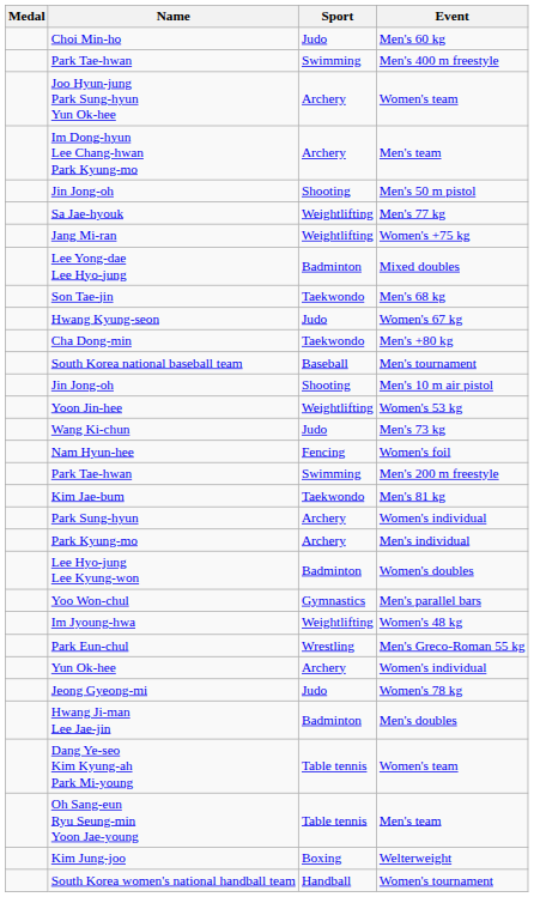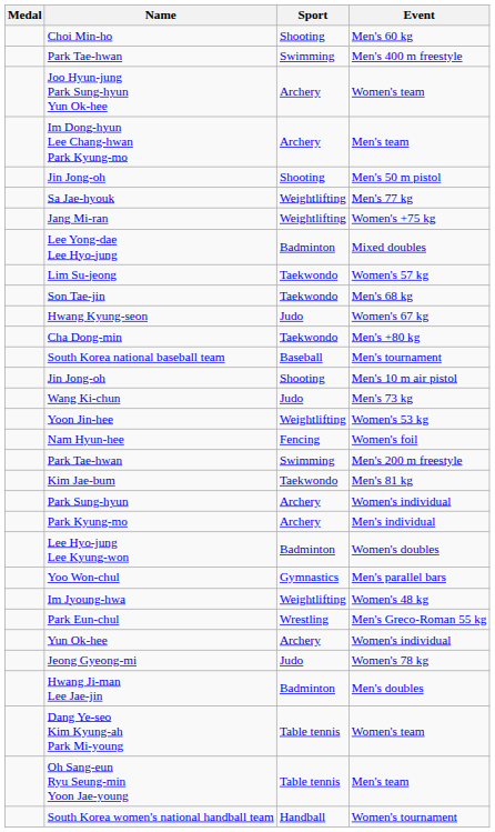 <table class="wikitable sortable" style="font-size:95%">
 <tr>
 <th>Medal</th>
 <th>Name</th>
 <th>Sport</th>
 <th>Event</th>
 </tr>
 <tr>
 <td></td>
 <td><a href='#'>Choi Min-ho</a></td>
-<td><a href='#'>Judo</a></td>
+<td><a href='#'>Shooting</a></td>
 <td><a href='#'>Men's 60 kg</a></td>
 </tr>
 <tr>
 <td></td>
 <td><a href='#'>Park Tae-hwan</a></td>
 <td><a href='#'>Swimming</a></td>
 <td><a href='#'>Men's 400 m freestyle</a></td>
 </tr>
 <tr>
 <td></td>
 <td><a href='#'>Joo Hyun-jung</a><br><a href='#'>Park Sung-hyun</a><br><a href='#'>Yun Ok-hee</a></td>
 <td><a href='#'>Archery</a></td>
 <td><a href='#'>Women's team</a></td>
 </tr>
 <tr>
 <td></td>
 <td><a href='#'>Im Dong-hyun</a><br><a href='#'>Lee Chang-hwan</a><br><a href='#'>Park Kyung-mo</a></td>
 <td><a href='#'>Archery</a></td>
 <td><a href='#'>Men's team</a></td>
 </tr>
 <tr>
 <td></td>
 <td><a href='#'>Jin Jong-oh</a></td>
 <td><a href='#'>Shooting</a></td>
 <td><a href='#'>Men's 50 m pistol</a></td>
 </tr>
 <tr>
 <td></td>
 <td><a href='#'>Sa Jae-hyouk</a></td>
 <td><a href='#'>Weightlifting</a></td>
 <td><a href='#'>Men's 77 kg</a></td>
 </tr>
 <tr>
 <td></td>
 <td><a href='#'>Jang Mi-ran</a></td>
 <td><a href='#'>Weightlifting</a></td>
 <td><a href='#'>Women's +75 kg</a></td>
 </tr>
 <tr>
 <td></td>
 <td><a href='#'>Lee Yong-dae</a><br><a href='#'>Lee Hyo-jung</a></td>
 <td><a href='#'>Badminton</a></td>
 <td><a href='#'>Mixed doubles</a></td>
 </tr>
 <tr>
 <td></td>
+<td><a href='#'>Lim Su-jeong</a></td>
+<td><a href='#'>Taekwondo</a></td>
+<td><a href='#'>Women's 57 kg</a></td>
+</tr>
+<tr>
+<td></td>
 <td><a href='#'>Son Tae-jin</a></td>
 <td><a href='#'>Taekwondo</a></td>
 <td><a href='#'>Men's 68 kg</a></td>
 </tr>
 <tr>
 <td></td>
 <td><a href='#'>Hwang Kyung-seon</a></td>
 <td><a href='#'>Judo</a></td>
 <td><a href='#'>Women's 67 kg</a></td>
 </tr>
 <tr>
 <td></td>
 <td><a href='#'>Cha Dong-min</a></td>
 <td><a href='#'>Taekwondo</a></td>
 <td><a href='#'>Men's +80 kg</a></td>
 </tr>
 <tr>
 <td></td>
 <td><a href='#'>South Korea national baseball team</a><br></td>
 <td><a href='#'>Baseball</a></td>
 <td><a href='#'>Men's tournament</a></td>
 </tr>
 <tr>
 <td></td>
 <td><a href='#'>Jin Jong-oh</a></td>
 <td><a href='#'>Shooting</a></td>
 <td><a href='#'>Men's 10 m air pistol</a></td>
 </tr>
 <tr>
 <td></td>
+<td><a href='#'>Wang Ki-chun</a></td>
+<td><a href='#'>Judo</a></td>
+<td><a href='#'>Men's 73 kg</a></td>
+</tr>
+<tr>
+<td></td>
 <td><a href='#'>Yoon Jin-hee</a></td>
 <td><a href='#'>Weightlifting</a></td>
 <td><a href='#'>Women's 53 kg</a></td>
-</tr>
-<tr>
-<td></td>
-<td><a href='#'>Wang Ki-chun</a></td>
-<td><a href='#'>Judo</a></td>
-<td><a href='#'>Men's 73 kg</a></td>
 </tr>
 <tr>
 <td></td>
 <td><a href='#'>Nam Hyun-hee</a></td>
 <td><a href='#'>Fencing</a></td>
 <td><a href='#'>Women's foil</a></td>
 </tr>
 <tr>
 <td></td>
 <td><a href='#'>Park Tae-hwan</a></td>
 <td><a href='#'>Swimming</a></td>
 <td><a href='#'>Men's 200 m freestyle</a></td>
 </tr>
 <tr>
 <td></td>
 <td><a href='#'>Kim Jae-bum</a></td>
 <td><a href='#'>Taekwondo</a></td>
 <td><a href='#'>Men's 81 kg</a></td>
 </tr>
 <tr>
 <td></td>
 <td><a href='#'>Park Sung-hyun</a></td>
 <td><a href='#'>Archery</a></td>
 <td><a href='#'>Women's individual</a></td>
 </tr>
 <tr>
 <td></td>
 <td><a href='#'>Park Kyung-mo</a></td>
 <td><a href='#'>Archery</a></td>
 <td><a href='#'>Men's individual</a></td>
 </tr>
 <tr>
 <td></td>
 <td><a href='#'>Lee Hyo-jung</a><br><a href='#'>Lee Kyung-won</a></td>
 <td><a href='#'>Badminton</a></td>
 <td><a href='#'>Women's doubles</a></td>
 </tr>
 <tr>
 <td></td>
 <td><a href='#'>Yoo Won-chul</a></td>
 <td><a href='#'>Gymnastics</a></td>
 <td><a href='#'>Men's parallel bars</a></td>
 </tr>
 <tr>
 <td></td>
 <td><a href='#'>Im Jyoung-hwa</a></td>
 <td><a href='#'>Weightlifting</a></td>
 <td><a href='#'>Women's 48 kg</a></td>
 </tr>
 <tr>
 <td></td>
 <td><a href='#'>Park Eun-chul</a></td>
 <td><a href='#'>Wrestling</a></td>
 <td><a href='#'>Men's Greco-Roman 55 kg</a></td>
 </tr>
 <tr>
 <td></td>
 <td><a href='#'>Yun Ok-hee</a></td>
 <td><a href='#'>Archery</a></td>
 <td><a href='#'>Women's individual</a></td>
 </tr>
 <tr>
 <td></td>
 <td><a href='#'>Jeong Gyeong-mi</a></td>
 <td><a href='#'>Judo</a></td>
 <td><a href='#'>Women's 78 kg</a></td>
 </tr>
 <tr>
 <td></td>
 <td><a href='#'>Hwang Ji-man</a><br><a href='#'>Lee Jae-jin</a></td>
 <td><a href='#'>Badminton</a></td>
 <td><a href='#'>Men's doubles</a></td>
 </tr>
 <tr>
 <td></td>
 <td><a href='#'>Dang Ye-seo</a><br><a href='#'>Kim Kyung-ah</a><br><a href='#'>Park Mi-young</a></td>
 <td><a href='#'>Table tennis</a></td>
 <td><a href='#'>Women's team</a></td>
 </tr>
 <tr>
 <td></td>
 <td><a href='#'>Oh Sang-eun</a><br><a href='#'>Ryu Seung-min</a><br><a href='#'>Yoon Jae-young</a></td>
 <td><a href='#'>Table tennis</a></td>
 <td><a href='#'>Men's team</a></td>
 </tr>
 <tr>
 <td></td>
-<td><a href='#'>Kim Jung-joo</a></td>
-<td><a href='#'>Boxing</a></td>
-<td><a href='#'>Welterweight</a></td>
-</tr>
-<tr>
-<td></td>
 <td><a href='#'>South Korea women's national handball team</a><br></td>
 <td><a href='#'>Handball</a></td>
 <td><a href='#'>Women's tournament</a></td>
 </tr>
 </table>
